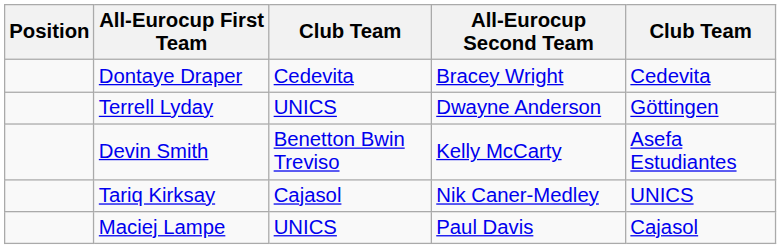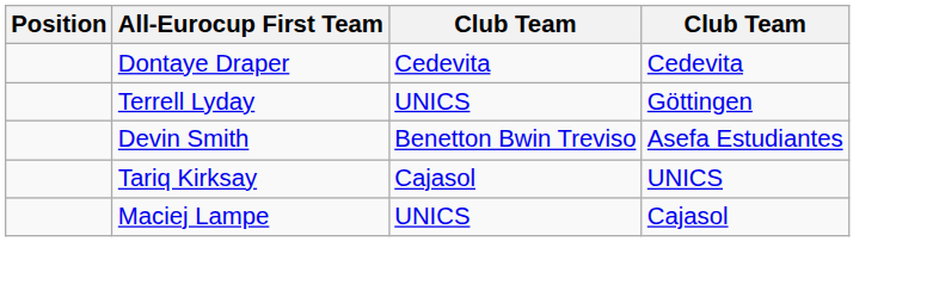 <table | class="wikitable sortable">
 <tr>
 <th>Position</th>
 <th>All-Eurocup First Team</th>
 <th>Club Team</th>
-<th>All-Eurocup Second Team</th>
 <th>Club Team</th>
 </tr>
 <tr>
 <td></td>
 <td> <a href='#'>Dontaye Draper</a></td>
 <td> <a href='#'>Cedevita</a></td>
-<td> <a href='#'>Bracey Wright</a></td>
 <td> <a href='#'>Cedevita</a></td>
 </tr>
 <tr>
 <td></td>
 <td> <a href='#'>Terrell Lyday</a></td>
 <td> <a href='#'>UNICS</a></td>
-<td> <a href='#'>Dwayne Anderson</a></td>
 <td> <a href='#'>Göttingen</a></td>
 </tr>
 <tr>
 <td></td>
 <td> <a href='#'>Devin Smith</a></td>
 <td> <a href='#'>Benetton Bwin Treviso</a></td>
-<td> <a href='#'>Kelly McCarty</a></td>
 <td> <a href='#'>Asefa Estudiantes</a></td>
 </tr>
 <tr>
 <td></td>
 <td> <a href='#'>Tariq Kirksay</a></td>
 <td> <a href='#'>Cajasol</a></td>
-<td> <a href='#'>Nik Caner-Medley</a></td>
 <td> <a href='#'>UNICS</a></td>
 </tr>
 <tr>
 <td></td>
 <td> <a href='#'>Maciej Lampe</a></td>
 <td> <a href='#'>UNICS</a></td>
-<td> <a href='#'>Paul Davis</a></td>
 <td> <a href='#'>Cajasol</a></td>
 </tr>
 </table>
